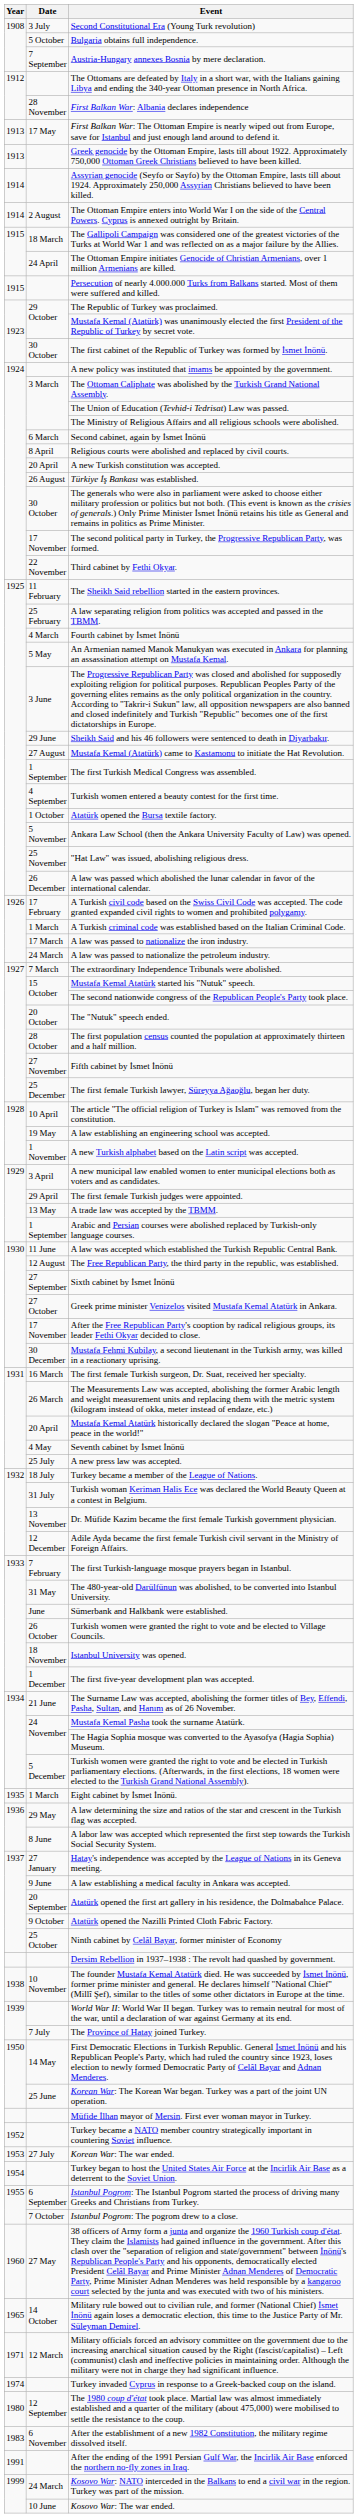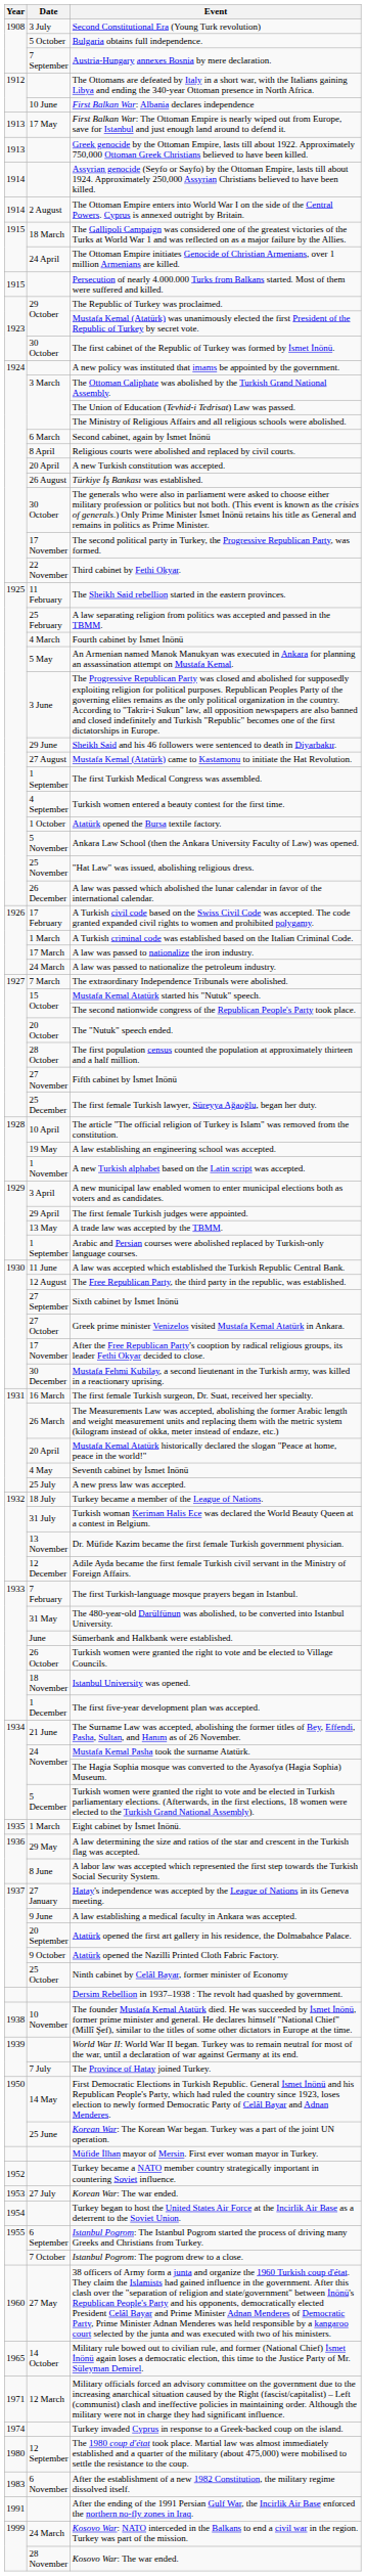 <table class="wikitable" width="100%">
 <tr>
 <th style="width:6%">Year</th>
 <th style="width:10%">Date</th>
 <th>Event</th>
 </tr>
 <tr>
 <td rowspan="3" valign="top">1908</td>
 <td>3 July</td>
 <td><a href='#'>Second Constitutional Era</a> (Young Turk revolution)</td>
 </tr>
 <tr>
 <td>5 October</td>
 <td><a href='#'>Bulgaria</a> obtains full independence.</td>
 </tr>
 <tr>
 <td>7 September</td>
 <td><a href='#'>Austria-Hungary</a> <a href='#'>annexes Bosnia</a> by mere declaration.</td>
 </tr>
 <tr>
 <td rowspan="2" valign="top">1912</td>
 <td></td>
 <td>The Ottomans are defeated by <a href='#'>Italy</a> in a short war, with the Italians gaining <a href='#'>Libya</a> and ending the 340-year Ottoman presence in North Africa.</td>
 </tr>
 <tr>
-<td>28 November</td>
+<td>10 June</td>
 <td><em><a href='#'>First Balkan War</a></em>: <a href='#'>Albania</a> declares independence</td>
 </tr>
 <tr>
 <td>1913</td>
 <td>17 May</td>
 <td><em>First Balkan War</em>: The Ottoman Empire is nearly wiped out from Europe, save for <a href='#'>Istanbul</a> and just enough land around to defend it.</td>
 </tr>
 <tr>
 <td>1913</td>
 <td></td>
 <td><a href='#'>Greek genocide</a> by the Ottoman Empire, lasts till about 1922. Approximately 750,000 <a href='#'>Ottoman Greek Christians</a> believed to have been killed.</td>
 </tr>
 <tr>
 <td>1914</td>
 <td></td>
 <td><a href='#'>Assyrian genocide</a> (Seyfo or Sayfo) by the Ottoman Empire, lasts till about 1924. Approximately 250,000 <a href='#'>Assyrian</a> Christians believed to have been killed.</td>
 </tr>
 <tr>
 <td>1914</td>
 <td>2 August</td>
 <td>The Ottoman Empire enters into World War I on the side of the <a href='#'>Central Powers</a>. <a href='#'>Cyprus</a> is annexed outright by Britain.</td>
 </tr>
 <tr>
 <td rowspan="2" valign="top">1915</td>
 <td>18 March</td>
 <td>The <a href='#'>Gallipoli Campaign</a> was considered one of the greatest victories of the Turks at World War 1 and was reflected on as a major failure by the Allies.</td>
 </tr>
 <tr>
 <td>24 April</td>
 <td>The Ottoman Empire initiates <a href='#'>Genocide of Christian Armenians</a>, over 1 million <a href='#'>Armenians</a> are killed.</td>
 </tr>
 <tr>
 <td>1915</td>
 <td></td>
 <td><a href='#'>Persecution</a> of nearly 4.000.000 <a href='#'>Turks from Balkans</a> started. Most of them were suffered and killed.</td>
 </tr>
 <tr>
 <td rowspan="3">1923</td>
 <td rowspan="2" valign="top">29 October</td>
 <td valign="top">The Republic of Turkey was proclaimed.</td>
 </tr>
 <tr>
 <td><a href='#'>Mustafa Kemal (Atatürk)</a> was unanimously elected the first <a href='#'>President of the Republic of Turkey</a> by secret vote.</td>
 </tr>
 <tr>
 <td>30 October</td>
 <td>The first cabinet of the Republic of Turkey was formed by <a href='#'>İsmet İnönü</a>.</td>
 </tr>
 <tr>
 <td rowspan="11" valign="top">1924</td>
 <td></td>
 <td>A new policy was instituted that <a href='#'>imams</a> be appointed by the government.</td>
 </tr>
 <tr>
 <td rowspan="3" valign="top">3 March</td>
 <td>The <a href='#'>Ottoman Caliphate</a> was abolished by the <a href='#'>Turkish Grand National Assembly</a>.</td>
 </tr>
 <tr>
 <td>The Union of Education (<em>Tevhid-i Tedrisat</em>) Law was passed.</td>
 </tr>
 <tr>
 <td>The Ministry of Religious Affairs and all religious schools were abolished.</td>
 </tr>
 <tr>
 <td>6 March</td>
 <td>Second cabinet, again by İsmet İnönü</td>
 </tr>
 <tr>
 <td>8 April</td>
 <td>Religious courts were abolished and replaced by civil courts.</td>
 </tr>
 <tr>
 <td>20 April</td>
 <td>A new Turkish constitution was accepted.</td>
 </tr>
 <tr>
 <td>26 August</td>
 <td><em>Türkiye İş Bankası</em> was established.</td>
 </tr>
 <tr>
 <td>30 October</td>
 <td>The generals who were also in parliament were asked to choose either military profession or politics but not both. (This event is known as the <em>crisies of generals</em>.) Only Prime Minister İsmet İnönü retains his title as General and remains in politics as Prime Minister.</td>
 </tr>
 <tr>
 <td>17 November</td>
 <td>The second political party in Turkey, the <a href='#'>Progressive Republican Party</a>, was formed.</td>
 </tr>
 <tr>
 <td>22 November</td>
 <td>Third cabinet by <a href='#'>Fethi Okyar</a>.</td>
 </tr>
 <tr>
 <td rowspan="13" valign="top">1925</td>
 <td>11 February</td>
 <td>The <a href='#'>Sheikh Said rebellion</a> started in the eastern provinces.</td>
 </tr>
 <tr>
 <td>25 February</td>
 <td>A law separating religion from politics was accepted and passed in the <a href='#'>TBMM</a>.</td>
 </tr>
 <tr>
 <td>4 March</td>
 <td>Fourth cabinet by İsmet İnönü</td>
 </tr>
 <tr>
 <td>5 May</td>
 <td>An Armenian named Manok Manukyan was executed in <a href='#'>Ankara</a> for planning an assassination attempt on <a href='#'>Mustafa Kemal</a>.</td>
 </tr>
 <tr>
 <td>3 June</td>
 <td>The <a href='#'>Progressive Republican Party</a> was closed and abolished for supposedly exploiting religion for political purposes. Republican Peoples Party of the governing elites remains as the only political organization in the country. According to "Takrir-i Sukun" law, all opposition newspapers are also banned and closed indefinitely and Turkish "Republic" becomes one of the first dictatorships in Europe.</td>
 </tr>
 <tr>
 <td>29 June</td>
 <td><a href='#'>Sheikh Said</a> and his 46 followers were sentenced to death in <a href='#'>Diyarbakır</a>.</td>
 </tr>
 <tr>
 <td>27 August</td>
 <td><a href='#'>Mustafa Kemal (Atatürk)</a> came to <a href='#'>Kastamonu</a> to initiate the Hat Revolution.</td>
 </tr>
 <tr>
 <td>1 September</td>
 <td>The first Turkish Medical Congress was assembled.</td>
 </tr>
 <tr>
 <td>4 September</td>
 <td>Turkish women entered a beauty contest for the first time.</td>
 </tr>
 <tr>
 <td>1 October</td>
 <td><a href='#'>Atatürk</a> opened the <a href='#'>Bursa</a> textile factory.</td>
 </tr>
 <tr>
 <td>5 November</td>
 <td>Ankara Law School (then the Ankara University Faculty of Law) was opened.</td>
 </tr>
 <tr>
 <td>25 November</td>
 <td>"Hat Law" was issued, abolishing religious dress.</td>
 </tr>
 <tr>
 <td>26 December</td>
 <td>A law was passed which abolished the lunar calendar in favor of the international calendar.</td>
 </tr>
 <tr>
 <td rowspan="4" valign="top">1926</td>
 <td>17 February</td>
 <td>A Turkish <a href='#'>civil code</a> based on the <a href='#'>Swiss Civil Code</a> was accepted. The code granted expanded civil rights to women and prohibited <a href='#'>polygamy</a>.</td>
 </tr>
 <tr>
 <td>1 March</td>
 <td>A Turkish <a href='#'>criminal code</a> was established based on the Italian Criminal Code.</td>
 </tr>
 <tr>
 <td>17 March</td>
 <td>A law was passed to <a href='#'>nationalize</a> the iron industry.</td>
 </tr>
 <tr>
 <td>24 March</td>
 <td>A law was passed to nationalize the petroleum industry.</td>
 </tr>
 <tr>
 <td rowspan="7" valign="top">1927</td>
 <td>7 March</td>
 <td>The extraordinary Independence Tribunals were abolished.</td>
 </tr>
 <tr>
 <td rowspan="2" valign="top">15 October</td>
 <td><a href='#'>Mustafa Kemal Atatürk</a> started his "Nutuk" speech.</td>
 </tr>
 <tr>
 <td>The second nationwide congress of the <a href='#'>Republican People's Party</a> took place.</td>
 </tr>
 <tr>
 <td>20 October</td>
 <td>The "Nutuk" speech ended.</td>
 </tr>
 <tr>
 <td>28 October</td>
 <td>The first population <a href='#'>census</a> counted the population at approximately thirteen and a half million.</td>
 </tr>
 <tr>
 <td>27 November</td>
 <td>Fifth cabinet by İsmet İnönü</td>
 </tr>
 <tr>
 <td>25 December</td>
 <td>The first female Turkish lawyer, <a href='#'>Süreyya Ağaoğlu</a>, began her duty.</td>
 </tr>
 <tr>
 <td rowspan="3" valign="top">1928</td>
 <td>10 April</td>
 <td>The article "The official religion of Turkey is Islam" was removed from the constitution.</td>
 </tr>
 <tr>
 <td>19 May</td>
 <td>A law establishing an engineering school was accepted.</td>
 </tr>
 <tr>
 <td>1 November</td>
 <td>A new <a href='#'>Turkish alphabet</a> based on the <a href='#'>Latin script</a> was accepted.</td>
 </tr>
 <tr>
 <td rowspan="4" valign="top">1929</td>
 <td>3 April</td>
 <td>A new municipal law enabled women to enter municipal elections both as voters and as candidates.</td>
 </tr>
 <tr>
 <td>29 April</td>
 <td>The first female Turkish judges were appointed.</td>
 </tr>
 <tr>
 <td>13 May</td>
 <td>A trade law was accepted by the <a href='#'>TBMM</a>.</td>
 </tr>
 <tr>
 <td>1 September</td>
 <td>Arabic and <a href='#'>Persian</a> courses were abolished replaced by Turkish-only language courses.</td>
 </tr>
 <tr>
 <td rowspan="6" valign="top">1930</td>
 <td>11 June</td>
 <td>A law was accepted which established the Turkish Republic Central Bank.</td>
 </tr>
 <tr>
 <td>12 August</td>
 <td>The <a href='#'>Free Republican Party</a>, the third party in the republic, was established.</td>
 </tr>
 <tr>
 <td>27 September</td>
 <td>Sixth cabinet by İsmet İnönü</td>
 </tr>
 <tr>
 <td>27 October</td>
 <td>Greek prime minister <a href='#'>Venizelos</a> visited <a href='#'>Mustafa Kemal Atatürk</a> in Ankara.</td>
 </tr>
 <tr>
 <td>17 November</td>
 <td>After the <a href='#'>Free Republican Party</a>'s cooption by radical religious groups, its leader <a href='#'>Fethi Okyar</a> decided to close.</td>
 </tr>
 <tr>
 <td>30 December</td>
 <td><a href='#'>Mustafa Fehmi Kubilay</a>, a second lieutenant in the Turkish army, was killed in a reactionary uprising.</td>
 </tr>
 <tr>
 <td rowspan="5" valign="top">1931</td>
 <td>16 March</td>
 <td>The first female Turkish surgeon, Dr. Suat, received her specialty.</td>
 </tr>
 <tr>
 <td>26 March</td>
 <td>The Measurements Law was accepted, abolishing the former Arabic length and weight measurement units and replacing them with the metric system (kilogram instead of okka, meter instead of endaze, etc.)</td>
 </tr>
 <tr>
 <td>20 April</td>
 <td><a href='#'>Mustafa Kemal Atatürk</a> historically declared the slogan "Peace at home, peace in the world!"</td>
 </tr>
 <tr>
 <td>4 May</td>
 <td>Seventh cabinet by İsmet İnönü</td>
 </tr>
 <tr>
 <td>25 July</td>
 <td>A new press law was accepted.</td>
 </tr>
 <tr>
 <td rowspan="4" valign="top">1932</td>
 <td>18 July</td>
 <td>Turkey became a member of the <a href='#'>League of Nations</a>.</td>
 </tr>
 <tr>
 <td>31 July</td>
 <td>Turkish woman <a href='#'>Keriman Halis Ece</a> was declared the World Beauty Queen at a contest in Belgium.</td>
 </tr>
 <tr>
 <td>13 November</td>
 <td>Dr. Müfide Kazim became the first female Turkish government physician.</td>
 </tr>
 <tr>
 <td>12 December</td>
 <td>Adile Ayda became the first female Turkish civil servant in the Ministry of Foreign Affairs.</td>
 </tr>
 <tr>
 <td rowspan="6" valign="top">1933</td>
 <td>7 February</td>
 <td>The first Turkish-language mosque prayers began in Istanbul.</td>
 </tr>
 <tr>
 <td>31 May</td>
 <td>The 480-year-old <a href='#'>Darülfünun</a> was abolished, to be converted into Istanbul University.</td>
 </tr>
 <tr>
 <td>June</td>
 <td>Sümerbank and Halkbank were established.</td>
 </tr>
 <tr>
 <td>26 October</td>
 <td>Turkish women were granted the right to vote and be elected to Village Councils.</td>
 </tr>
 <tr>
 <td>18 November</td>
 <td><a href='#'>Istanbul University</a> was opened.</td>
 </tr>
 <tr>
 <td>1 December</td>
 <td>The first five-year development plan was accepted.</td>
 </tr>
 <tr>
 <td rowspan="4" valign="top">1934</td>
 <td>21 June</td>
 <td>The Surname Law was accepted, abolishing the former titles of <a href='#'>Bey</a>, <a href='#'>Effendi</a>, <a href='#'>Pasha</a>, <a href='#'>Sultan</a>, and <a href='#'>Hanım</a> as of 26 November.</td>
 </tr>
 <tr>
 <td rowspan="2" valign="top">24 November</td>
 <td><a href='#'>Mustafa Kemal Pasha</a> took the surname Atatürk.</td>
 </tr>
 <tr>
 <td>The Hagia Sophia mosque was converted to the Ayasofya (Hagia Sophia) Museum.</td>
 </tr>
 <tr>
 <td>5 December</td>
 <td>Turkish women were granted the right to vote and be elected in Turkish parliamentary elections.  (Afterwards, in the first elections, 18 women were elected to the <a href='#'>Turkish Grand National Assembly</a>).</td>
 </tr>
 <tr>
 <td>1935</td>
 <td>1 March</td>
 <td>Eight cabinet by İsmet İnönü.</td>
 </tr>
 <tr>
 <td rowspan="2" valign="top">1936</td>
 <td>29 May</td>
 <td>A law determining the size and ratios of the star and crescent in the Turkish flag was accepted.</td>
 </tr>
 <tr>
 <td>8 June</td>
 <td>A labor law was accepted which represented the first step towards the Turkish Social Security System.</td>
 </tr>
 <tr>
 <td rowspan="5" valign="top">1937</td>
 <td>27 January</td>
 <td><a href='#'>Hatay</a>'s independence was accepted by the <a href='#'>League of Nations</a> in its Geneva meeting.</td>
 </tr>
 <tr>
 <td>9 June</td>
 <td>A law establishing a medical faculty in Ankara was accepted.</td>
 </tr>
 <tr>
 <td>20 September</td>
 <td><a href='#'>Atatürk</a> opened the first art gallery in his residence, the Dolmabahce Palace.</td>
 </tr>
 <tr>
 <td>9 October</td>
 <td><a href='#'>Atatürk</a> opened the Nazilli Printed Cloth Fabric Factory.</td>
 </tr>
 <tr>
 <td>25 October</td>
 <td>Ninth cabinet by <a href='#'>Celâl Bayar</a>, former minister of Economy</td>
 </tr>
 <tr>
 <td></td>
 <td></td>
 <td><a href='#'>Dersim Rebellion</a> in 1937–1938 : The revolt had quashed by government.</td>
 </tr>
 <tr>
 <td>1938</td>
 <td>10 November</td>
 <td>The founder <a href='#'>Mustafa Kemal Atatürk</a> died.  He was succeeded by <a href='#'>İsmet İnönü</a>, former prime minister and general. He declares himself "National Chief" (Millî Şef), similar to the titles of some other dictators in Europe at the time.</td>
 </tr>
 <tr>
 <td rowspan="2" valign="top">1939</td>
 <td></td>
 <td><em>World War II</em>: World War II began.  Turkey was to remain neutral for most of the war, until a declaration of war against Germany at its end.</td>
 </tr>
 <tr>
 <td>7 July</td>
 <td>The <a href='#'>Province of Hatay</a> joined Turkey.</td>
 </tr>
 <tr>
 <td rowspan="2" valign="top">1950</td>
 <td>14 May</td>
 <td>First Democratic Elections in Turkish Republic. General <a href='#'>İsmet İnönü</a> and his Republican People's Party, which had ruled the country since 1923, loses election to newly formed Democratic Party of <a href='#'>Celâl Bayar</a> and <a href='#'>Adnan Menderes</a>.</td>
 </tr>
 <tr>
 <td>25 June</td>
 <td><em><a href='#'>Korean War</a></em>: The Korean War began.  Turkey was a part of the joint UN operation.</td>
 </tr>
 <tr>
 <td></td>
 <td></td>
 <td><a href='#'>Müfide İlhan</a> mayor of <a href='#'>Mersin</a>. First ever woman mayor in Turkey.</td>
 </tr>
 <tr>
 <td>1952</td>
 <td></td>
 <td>Turkey became a <a href='#'>NATO</a> member country strategically important in countering <a href='#'>Soviet</a> influence.</td>
 </tr>
 <tr>
 <td>1953</td>
 <td>27 July</td>
 <td><em>Korean War</em>: The war ended.</td>
 </tr>
 <tr>
 <td>1954</td>
 <td></td>
 <td>Turkey began to host the <a href='#'>United States Air Force</a> at the <a href='#'>Incirlik Air Base</a> as a deterrent to the <a href='#'>Soviet Union</a>.</td>
 </tr>
 <tr>
 <td rowspan="2" valign="top">1955</td>
 <td>6 September</td>
 <td><em><a href='#'>Istanbul Pogrom</a></em>: The Istanbul Pogrom started the process of driving many Greeks and Christians from Turkey.</td>
 </tr>
 <tr>
 <td>7 October</td>
 <td><em>Istanbul Pogrom</em>: The pogrom drew to a close.</td>
 </tr>
 <tr>
 <td>1960</td>
 <td>27 May</td>
 <td>38 officers of Army form a <a href='#'>junta</a> and organize the <a href='#'>1960 Turkish coup d'état</a>. They claim the <a href='#'>Islamists</a> had gained influence in the government. After this clash over the "separation of religion and state/government" between <a href='#'>İnönü</a>'s <a href='#'>Republican People's Party</a> and his opponents, democratically elected President <a href='#'>Celâl Bayar</a> and Prime Minister <a href='#'>Adnan Menderes</a> of <a href='#'>Democratic Party</a>, Prime Minister Adnan Menderes was held responsible by a <a href='#'>kangaroo court</a> selected by the junta and was executed with two of his ministers.</td>
 </tr>
 <tr>
 <td>1965</td>
 <td>14 October</td>
 <td>Military rule bowed out to civilian rule, and former  (National Chief) <a href='#'>İsmet İnönü</a> again loses a democratic election, this time to the Justice Party of Mr. <a href='#'>Süleyman Demirel</a>.</td>
 </tr>
 <tr>
 <td>1971</td>
 <td>12 March</td>
 <td>Military officials forced an advisory committee on the government due to the increasing anarchical situation caused by the Right (fascist/capitalist) – Left (communist) clash and ineffective policies in maintaining order. Although the military were not in charge they had significant influence.</td>
 </tr>
 <tr>
 <td>1974</td>
 <td></td>
 <td>Turkey invaded <a href='#'>Cyprus</a> in response to a Greek-backed coup on the island.</td>
 </tr>
 <tr>
 <td>1980</td>
 <td>12 September</td>
 <td>The <a href='#'>1980 <em>coup d'état</em></a> took place. Martial law was almost immediately established and a quarter of the military (about 475,000) were mobilised to settle the resistance to the coup.</td>
 </tr>
 <tr>
 <td>1983</td>
 <td>6 November</td>
 <td>After the establishment of a new <a href='#'>1982 Constitution</a>, the military regime dissolved itself.</td>
 </tr>
 <tr>
 <td>1991</td>
 <td></td>
 <td>After the ending of the 1991 Persian <a href='#'>Gulf War</a>, the <a href='#'>Incirlik Air Base</a> enforced the <a href='#'>northern no-fly zones in Iraq</a>.</td>
 </tr>
 <tr>
 <td rowspan="2" valign="top">1999</td>
 <td>24 March</td>
 <td><em><a href='#'>Kosovo War</a></em>: <a href='#'>NATO</a> interceded in the <a href='#'>Balkans</a> to end a <a href='#'>civil war</a> in the region.  Turkey was part of the mission.</td>
 </tr>
 <tr>
-<td>10 June</td>
+<td>28 November</td>
 <td><em>Kosovo War</em>: The war ended.</td>
 </tr>
 </table>
